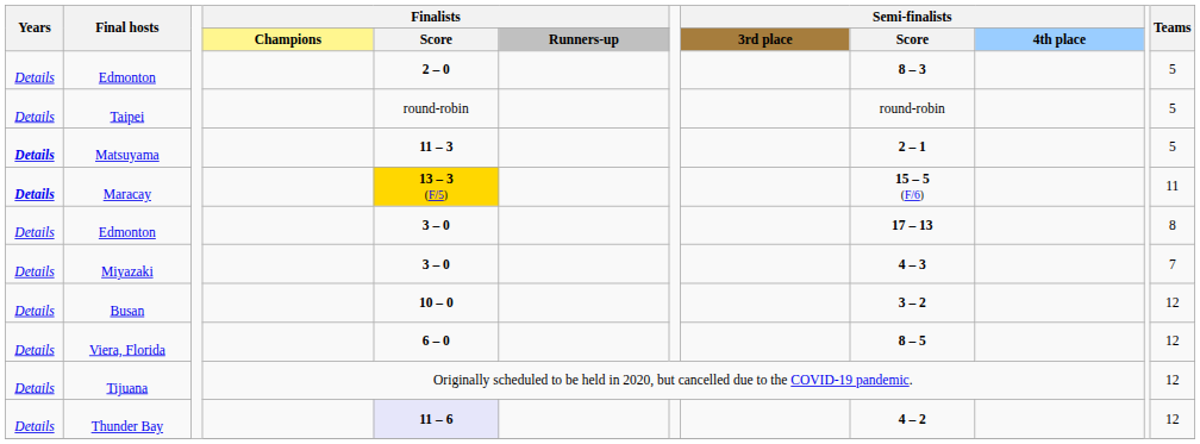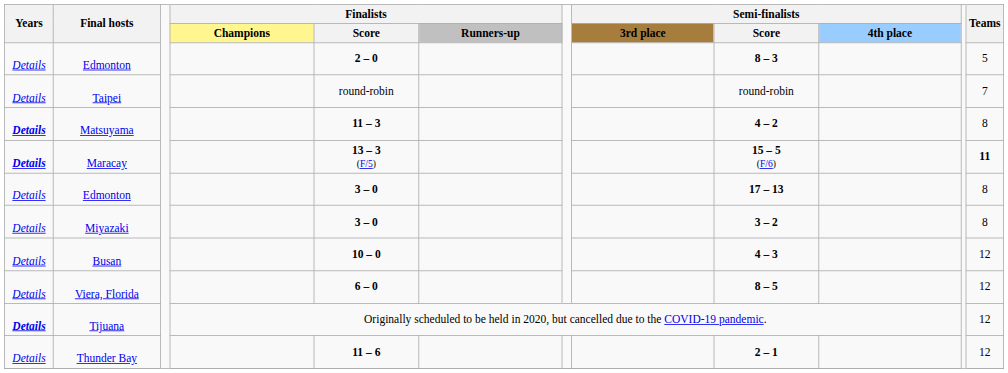 <table class="wikitable" style="font-size:90%; text-align: center;">
 <tr>
 <th rowspan=2 width=5%>Years</th>
 <th rowspan=2 width=11%>Final hosts</th>
 <td width=1% rowspan=50 style="border-top:none;border-bottom:none;"></td>
 <th colspan=3>Finalists</th>
 <td width=1% rowspan=10 style="border-top:none;border-bottom:none;"></td>
 <th colspan=3>Semi-finalists</th>
 <td width=1% rowspan=13 style="border-top:none;border-bottom:none;"></td>
 <th rowspan=2 width=5%>Teams</th>
 </tr>
 <tr>
 <th width=15% style="background:#fff68f">Champions</th>
 <th width=11%>Score</th>
 <th width=15% style="background:silver">Runners-up</th>
 <th width=15% style="background:#a67d3d">3rd place</th>
 <th width=11%>Score</th>
 <th width=15% style="background:#9acdff">4th place</th>
 </tr>
 <tr>
 <td> <br> <em><a href='#'>Details</a></em></td>
 <td> <br> <a href='#'>Edmonton</a></td>
 <td><strong></strong></td>
 <td><strong>2 – 0</strong></td>
 <td></td>
 <td></td>
 <td><strong>8 – 3</strong></td>
 <td></td>
 <td>5</td>
 </tr>
 <tr>
 <td> <br> <em><a href='#'>Details</a></em></td>
 <td> <br> <a href='#'>Taipei</a></td>
 <td><strong></strong></td>
 <td>round-robin</td>
 <td></td>
 <td></td>
 <td>round-robin</td>
 <td></td>
-<td>5</td>
+<td>7</td>
 </tr>
 <tr>
 <td><strong> <br> <em><a href='#'>Details</a></em></strong></td>
 <td> <br> <a href='#'>Matsuyama</a></td>
 <td><strong></strong></td>
 <td><strong>11 – 3</strong></td>
 <td></td>
 <td></td>
-<td><strong>2 – 1</strong></td>
+<td><strong>4 – 2</strong></td>
 <td></td>
-<td>5</td>
+<td>8</td>
 </tr>
 <tr>
 <td><strong> <br> <em><a href='#'>Details</a></em></strong></td>
 <td> <br> <a href='#'>Maracay</a></td>
 <td><strong></strong></td>
-<td style="background: gold;"><strong>13 – 3</strong> <br><small> (<a href='#'>F/5</a>)</small></td>
+<td><strong>13 – 3</strong> <br><small> (<a href='#'>F/5</a>)</small></td>
 <td></td>
 <td></td>
 <td><strong>15 – 5</strong> <br><small> (<a href='#'>F/6</a>)</small></td>
 <td></td>
-<td>11</td>
+<td><strong>11</strong></td>
 </tr>
 <tr>
 <td> <br> <em><a href='#'>Details</a></em></td>
 <td> <br> <a href='#'>Edmonton</a></td>
 <td><strong></strong></td>
 <td><strong>3 – 0</strong></td>
 <td></td>
 <td></td>
 <td><strong>17 – 13</strong></td>
 <td></td>
 <td>8</td>
 </tr>
 <tr>
 <td> <br> <em><a href='#'>Details</a></em></td>
 <td> <br> <a href='#'>Miyazaki</a></td>
 <td><strong></strong></td>
 <td><strong>3 – 0</strong></td>
 <td></td>
 <td></td>
-<td><strong>4 – 3</strong></td>
+<td><strong>3 – 2</strong></td>
 <td></td>
-<td>7</td>
+<td>8</td>
 </tr>
 <tr>
 <td> <br> <em><a href='#'>Details</a></em></td>
 <td> <br> <a href='#'>Busan</a></td>
 <td><strong></strong></td>
 <td><strong>10 – 0</strong></td>
 <td></td>
 <td></td>
-<td><strong>3 – 2</strong></td>
+<td><strong>4 – 3</strong></td>
 <td></td>
 <td>12</td>
 </tr>
 <tr>
 <td> <br> <em><a href='#'>Details</a></em></td>
 <td> <br> <a href='#'>Viera, Florida</a></td>
 <td><strong></strong></td>
 <td><strong>6 – 0</strong></td>
 <td></td>
 <td></td>
 <td><strong>8 – 5</strong></td>
 <td></td>
 <td>12</td>
 </tr>
 <tr>
-<td> <br> <em><a href='#'>Details</a></em></td>
+<td><strong> <br> <em><a href='#'>Details</a></em></strong></td>
 <td> <br> <a href='#'>Tijuana</a></td>
 <td colspan=7>Originally scheduled to be held in 2020, but cancelled due to the <a href='#'>COVID-19 pandemic</a>.</td>
 <td>12</td>
 </tr>
 <tr>
 <td> <br> <em><a href='#'>Details</a></em></td>
 <td> <br> <a href='#'>Thunder Bay</a></td>
 <td><strong></strong></td>
-<td style="background: lavender;"><strong>11 – 6</strong></td>
+<td><strong>11 – 6</strong></td>
 <td></td>
 <td></td>
 <td></td>
-<td><strong>4 – 2</strong></td>
+<td><strong>2 – 1</strong></td>
 <td></td>
 <td>12</td>
 </tr>
 <tr>
 </tr>
 </table>
